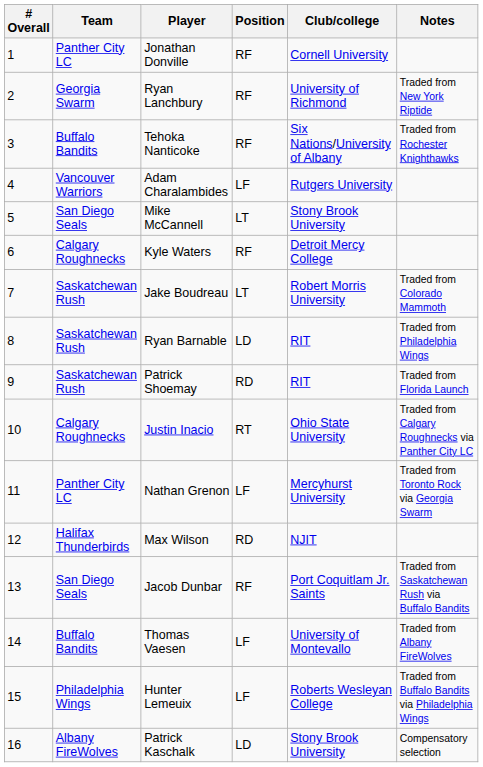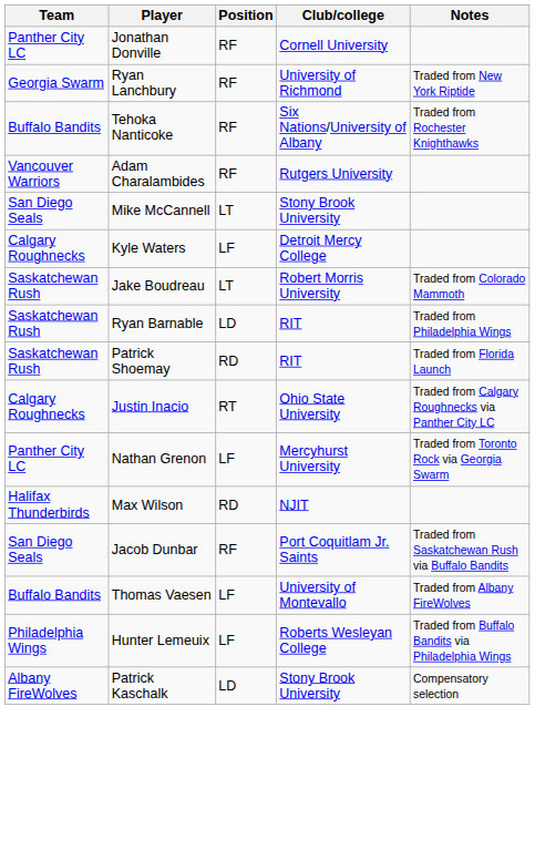 <table class="wikitable">
 <tr>
-<th># Overall</th>
 <th>Team</th>
 <th>Player</th>
 <th>Position</th>
 <th>Club/college</th>
 <th>Notes</th>
 </tr>
 <tr>
-<td>1</td>
 <td><a href='#'>Panther City LC</a></td>
 <td>Jonathan Donville</td>
 <td>RF</td>
 <td><a href='#'>Cornell University</a></td>
 <td></td>
 </tr>
 <tr>
-<td>2</td>
 <td><a href='#'>Georgia Swarm</a></td>
 <td>Ryan Lanchbury</td>
 <td>RF</td>
 <td><a href='#'>University of Richmond</a></td>
 <td><small>Traded from <a href='#'>New York Riptide</a></small></td>
 </tr>
 <tr>
-<td>3</td>
 <td><a href='#'>Buffalo Bandits</a></td>
 <td>Tehoka Nanticoke</td>
 <td>RF</td>
 <td><a href='#'>Six Nations</a>/<a href='#'>University of Albany</a></td>
 <td><small>Traded from <a href='#'>Rochester Knighthawks</a></small></td>
 </tr>
 <tr>
-<td>4</td>
 <td><a href='#'>Vancouver Warriors</a></td>
 <td>Adam Charalambides</td>
-<td>LF</td>
+<td>RF</td>
 <td><a href='#'>Rutgers University</a></td>
 <td></td>
 </tr>
 <tr>
-<td>5</td>
 <td><a href='#'>San Diego Seals</a></td>
 <td>Mike McCannell</td>
 <td>LT</td>
 <td><a href='#'>Stony Brook University</a></td>
 <td></td>
 </tr>
 <tr>
-<td>6</td>
 <td><a href='#'>Calgary Roughnecks</a></td>
 <td>Kyle Waters</td>
-<td>RF</td>
+<td>LF</td>
 <td><a href='#'>Detroit Mercy College</a></td>
 <td></td>
 </tr>
 <tr>
-<td>7</td>
 <td><a href='#'>Saskatchewan Rush</a></td>
 <td>Jake Boudreau</td>
 <td>LT</td>
 <td><a href='#'>Robert Morris University</a></td>
 <td><small>Traded from <a href='#'>Colorado Mammoth</a></small></td>
 </tr>
 <tr>
-<td>8</td>
 <td><a href='#'>Saskatchewan Rush</a></td>
 <td>Ryan Barnable</td>
 <td>LD</td>
 <td><a href='#'>RIT</a></td>
 <td><small>Traded from <a href='#'>Philadelphia Wings</a></small></td>
 </tr>
 <tr>
-<td>9</td>
 <td><a href='#'>Saskatchewan Rush</a></td>
 <td>Patrick Shoemay</td>
 <td>RD</td>
 <td><a href='#'>RIT</a></td>
 <td><small>Traded from <a href='#'>Florida Launch</a></small></td>
 </tr>
 <tr>
-<td>10</td>
 <td><a href='#'>Calgary Roughnecks</a></td>
 <td><a href='#'>Justin Inacio</a></td>
 <td>RT</td>
 <td><a href='#'>Ohio State University</a></td>
 <td><small>Traded from <a href='#'>Calgary Roughnecks</a> via <a href='#'>Panther City LC</a></small></td>
 </tr>
 <tr>
-<td>11</td>
 <td><a href='#'>Panther City LC</a></td>
 <td>Nathan Grenon</td>
 <td>LF</td>
 <td><a href='#'>Mercyhurst University</a></td>
 <td><small>Traded from <a href='#'>Toronto Rock</a> via <a href='#'>Georgia Swarm</a></small></td>
 </tr>
 <tr>
-<td>12</td>
 <td><a href='#'>Halifax Thunderbirds</a></td>
 <td>Max Wilson</td>
 <td>RD</td>
 <td><a href='#'>NJIT</a></td>
 <td></td>
 </tr>
 <tr>
-<td>13</td>
 <td><a href='#'>San Diego Seals</a></td>
 <td>Jacob Dunbar</td>
 <td>RF</td>
 <td><a href='#'>Port Coquitlam Jr. Saints</a></td>
 <td><small>Traded from <a href='#'>Saskatchewan Rush</a> via <a href='#'>Buffalo Bandits</a></small></td>
 </tr>
 <tr>
-<td>14</td>
 <td><a href='#'>Buffalo Bandits</a></td>
 <td>Thomas Vaesen</td>
 <td>LF</td>
 <td><a href='#'>University of Montevallo</a></td>
 <td><small>Traded from <a href='#'>Albany FireWolves</a></small></td>
 </tr>
 <tr>
-<td>15</td>
 <td><a href='#'>Philadelphia Wings</a></td>
 <td>Hunter Lemeuix</td>
 <td>LF</td>
 <td><a href='#'>Roberts Wesleyan College</a></td>
 <td><small>Traded from <a href='#'>Buffalo Bandits</a> via <a href='#'>Philadelphia Wings</a></small></td>
 </tr>
 <tr>
-<td>16</td>
 <td><a href='#'>Albany FireWolves</a></td>
 <td>Patrick Kaschalk</td>
 <td>LD</td>
 <td><a href='#'>Stony Brook University</a></td>
 <td><small>Compensatory selection</small></td>
 </tr>
 </table>
